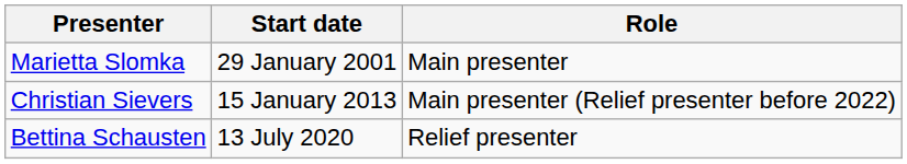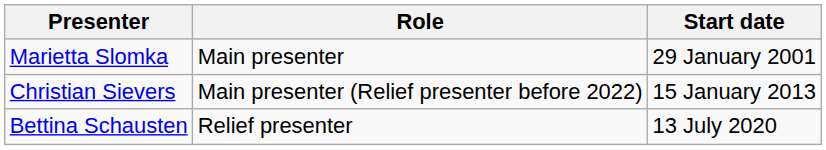 <table class="wikitable sortable">
 <tr>
 <th>Presenter</th>
+<th>Role</th>
 <th>Start date</th>
-<th>Role</th>
 </tr>
 <tr>
 <td><a href='#'>Marietta Slomka</a></td>
+<td>Main presenter</td>
 <td>29 January 2001</td>
-<td>Main presenter</td>
 </tr>
 <tr>
 <td><a href='#'>Christian Sievers</a></td>
+<td>Main presenter (Relief presenter before 2022)</td>
 <td>15 January 2013</td>
-<td>Main presenter (Relief presenter before 2022)</td>
 </tr>
 <tr>
 <td><a href='#'>Bettina Schausten</a></td>
+<td>Relief presenter</td>
 <td>13 July 2020</td>
-<td>Relief presenter</td>
 </tr>
 </table>
